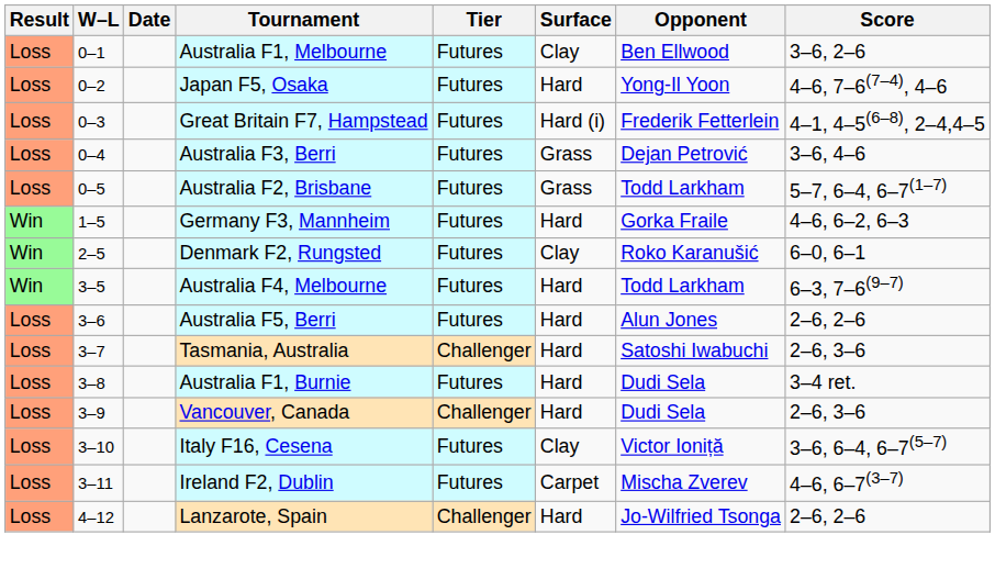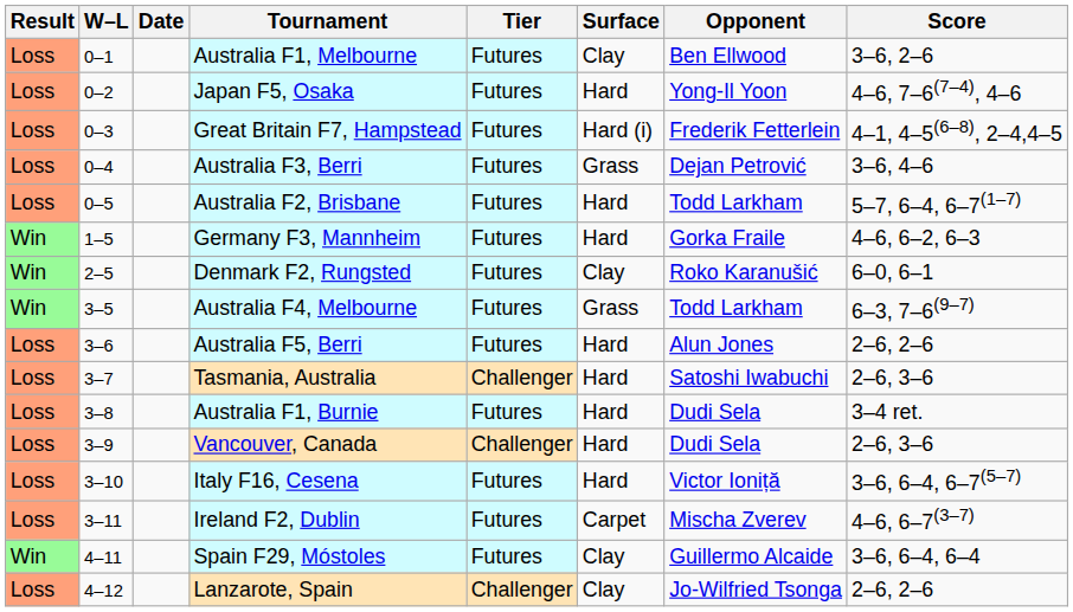 <table class="sortable wikitable">
 <tr>
 <th>Result</th>
 <th class="unsortable">W–L</th>
 <th>Date</th>
 <th>Tournament</th>
 <th>Tier</th>
 <th>Surface</th>
 <th>Opponent</th>
 <th class="unsortable">Score</th>
 </tr>
 <tr>
 <td bgcolor="FFA07A">Loss</td>
 <td><small>0–1</small></td>
 <td></td>
 <td style="background:#cffcff;">Australia F1, <a href='#'>Melbourne</a></td>
 <td style="background:#cffcff;">Futures</td>
 <td>Clay</td>
 <td> <a href='#'>Ben Ellwood</a></td>
 <td>3–6, 2–6</td>
 </tr>
 <tr>
 <td bgcolor="FFA07A">Loss</td>
 <td><small>0–2</small></td>
 <td></td>
 <td style="background:#cffcff;">Japan F5, <a href='#'>Osaka</a></td>
 <td style="background:#cffcff;">Futures</td>
 <td>Hard</td>
 <td> <a href='#'>Yong-Il Yoon</a></td>
 <td>4–6, 7–6<sup>(7–4)</sup>, 4–6</td>
 </tr>
 <tr>
 <td bgcolor="FFA07A">Loss</td>
 <td><small>0–3</small></td>
 <td></td>
 <td style="background:#cffcff;">Great Britain F7, <a href='#'>Hampstead</a></td>
 <td style="background:#cffcff;">Futures</td>
 <td>Hard (i)</td>
 <td> <a href='#'>Frederik Fetterlein</a></td>
 <td>4–1, 4–5<sup>(6–8)</sup>, 2–4,4–5</td>
 </tr>
 <tr>
 <td bgcolor="FFA07A">Loss</td>
 <td><small>0–4</small></td>
 <td></td>
 <td style="background:#cffcff;">Australia F3, <a href='#'>Berri</a></td>
 <td style="background:#cffcff;">Futures</td>
 <td>Grass</td>
 <td> <a href='#'>Dejan Petrović</a></td>
 <td>3–6, 4–6</td>
 </tr>
 <tr>
 <td bgcolor="FFA07A">Loss</td>
 <td><small>0–5</small></td>
 <td></td>
 <td style="background:#cffcff;">Australia F2, <a href='#'>Brisbane</a></td>
 <td style="background:#cffcff;">Futures</td>
-<td>Grass</td>
+<td>Hard</td>
 <td> <a href='#'>Todd Larkham</a></td>
 <td>5–7, 6–4, 6–7<sup>(1–7)</sup></td>
 </tr>
 <tr>
 <td bgcolor="98FB98">Win</td>
 <td><small>1–5</small></td>
 <td></td>
 <td style="background:#cffcff;">Germany F3, <a href='#'>Mannheim</a></td>
 <td style="background:#cffcff;">Futures</td>
 <td>Hard</td>
 <td> <a href='#'>Gorka Fraile</a></td>
 <td>4–6, 6–2, 6–3</td>
 </tr>
 <tr>
 <td bgcolor="98FB98">Win</td>
 <td><small>2–5</small></td>
 <td></td>
 <td style="background:#cffcff;">Denmark F2, <a href='#'>Rungsted</a></td>
 <td style="background:#cffcff;">Futures</td>
 <td>Clay</td>
 <td> <a href='#'>Roko Karanušić</a></td>
 <td>6–0, 6–1</td>
 </tr>
 <tr>
 <td bgcolor="98FB98">Win</td>
 <td><small>3–5</small></td>
 <td></td>
 <td style="background:#cffcff;">Australia F4, <a href='#'>Melbourne</a></td>
 <td style="background:#cffcff;">Futures</td>
-<td>Hard</td>
+<td>Grass</td>
 <td> <a href='#'>Todd Larkham</a></td>
 <td>6–3, 7–6<sup>(9–7)</sup></td>
 </tr>
 <tr>
 <td bgcolor="FFA07A">Loss</td>
 <td><small>3–6</small></td>
 <td></td>
 <td style="background:#cffcff;">Australia F5, <a href='#'>Berri</a></td>
 <td style="background:#cffcff;">Futures</td>
 <td>Hard</td>
 <td> <a href='#'>Alun Jones</a></td>
 <td>2–6, 2–6</td>
 </tr>
 <tr>
 <td bgcolor="FFA07A">Loss</td>
 <td><small>3–7</small></td>
 <td></td>
 <td style="background:moccasin;">Tasmania, Australia</td>
 <td style="background:moccasin;">Challenger</td>
 <td>Hard</td>
 <td> <a href='#'>Satoshi Iwabuchi</a></td>
 <td>2–6, 3–6</td>
 </tr>
 <tr>
 <td bgcolor="FFA07A">Loss</td>
 <td><small>3–8</small></td>
 <td></td>
 <td style="background:#cffcff;">Australia F1, <a href='#'>Burnie</a></td>
 <td style="background:#cffcff;">Futures</td>
 <td>Hard</td>
 <td> <a href='#'>Dudi Sela</a></td>
 <td>3–4 ret.</td>
 </tr>
 <tr>
 <td bgcolor="FFA07A">Loss</td>
 <td><small>3–9</small></td>
 <td></td>
 <td style="background:moccasin;"><a href='#'>Vancouver</a>, Canada</td>
 <td style="background:moccasin;">Challenger</td>
 <td>Hard</td>
 <td> <a href='#'>Dudi Sela</a></td>
 <td>2–6, 3–6</td>
 </tr>
 <tr>
 <td bgcolor="FFA07A">Loss</td>
 <td><small>3–10</small></td>
 <td></td>
 <td style="background:#cffcff;">Italy F16, <a href='#'>Cesena</a></td>
 <td style="background:#cffcff;">Futures</td>
-<td>Clay</td>
+<td>Hard</td>
 <td> <a href='#'>Victor Ioniță</a></td>
 <td>3–6, 6–4, 6–7<sup>(5–7)</sup></td>
 </tr>
 <tr>
 <td bgcolor="FFA07A">Loss</td>
 <td><small>3–11</small></td>
 <td></td>
 <td style="background:#cffcff;">Ireland F2, <a href='#'>Dublin</a></td>
 <td style="background:#cffcff;">Futures</td>
 <td>Carpet</td>
 <td> <a href='#'>Mischa Zverev</a></td>
 <td>4–6, 6–7<sup>(3–7)</sup></td>
 </tr>
 <tr>
+<td bgcolor="98FB98">Win</td>
+<td><small>4–11</small></td>
+<td></td>
+<td style="background:#cffcff;">Spain F29, <a href='#'>Móstoles</a></td>
+<td style="background:#cffcff;">Futures</td>
+<td>Clay</td>
+<td> <a href='#'>Guillermo Alcaide</a></td>
+<td>3–6, 6–4, 6–4</td>
+</tr>
+<tr>
 <td bgcolor="FFA07A">Loss</td>
 <td><small>4–12</small></td>
 <td></td>
 <td style="background:moccasin;">Lanzarote, Spain</td>
 <td style="background:moccasin;">Challenger</td>
-<td>Hard</td>
+<td>Clay</td>
 <td> <a href='#'>Jo-Wilfried Tsonga</a></td>
 <td>2–6, 2–6</td>
 </tr>
 </table>
